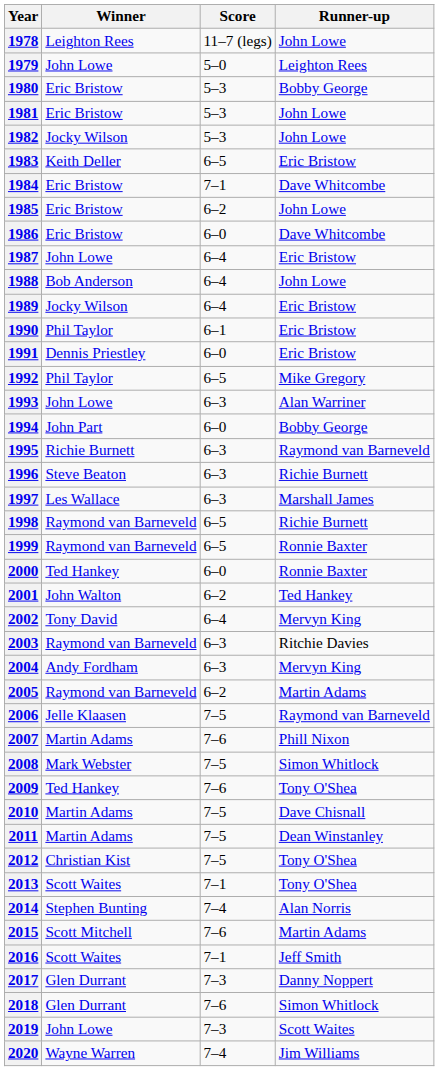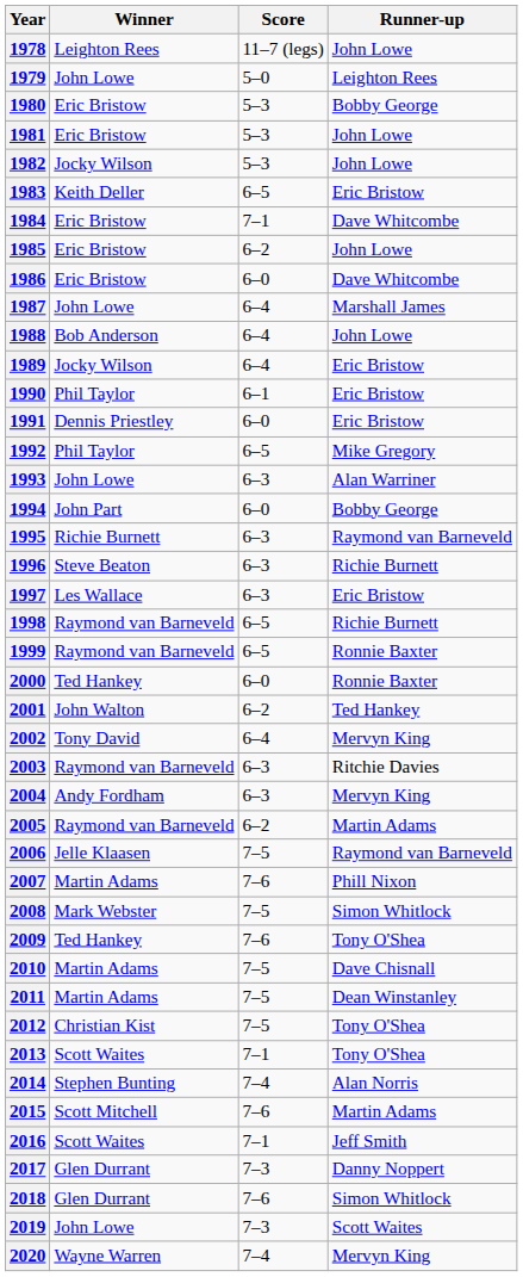 <table class="wikitable sortable">
 <tr>
 <th>Year</th>
 <th>Winner</th>
 <th>Score</th>
 <th>Runner-up</th>
 </tr>
 <tr>
 <th scope="row"><a href='#'>1978</a></th>
 <td> <a href='#'>Leighton Rees</a></td>
 <td>11–7 (legs)</td>
 <td> <a href='#'>John Lowe</a></td>
 </tr>
 <tr>
 <th scope="row"><a href='#'>1979</a></th>
 <td> <a href='#'>John Lowe</a></td>
 <td>5–0</td>
 <td> <a href='#'>Leighton Rees</a></td>
 </tr>
 <tr>
 <th scope="row"><a href='#'>1980</a></th>
 <td> <a href='#'>Eric Bristow</a></td>
 <td>5–3</td>
 <td> <a href='#'>Bobby George</a></td>
 </tr>
 <tr>
 <th scope="row"><a href='#'>1981</a></th>
 <td> <a href='#'>Eric Bristow</a></td>
 <td>5–3</td>
 <td> <a href='#'>John Lowe</a></td>
 </tr>
 <tr>
 <th scope="row"><a href='#'>1982</a></th>
 <td> <a href='#'>Jocky Wilson</a></td>
 <td>5–3</td>
 <td> <a href='#'>John Lowe</a></td>
 </tr>
 <tr>
 <th scope="row"><a href='#'>1983</a></th>
 <td> <a href='#'>Keith Deller</a></td>
 <td>6–5</td>
 <td> <a href='#'>Eric Bristow</a></td>
 </tr>
 <tr>
 <th scope="row"><a href='#'>1984</a></th>
 <td> <a href='#'>Eric Bristow</a></td>
 <td>7–1</td>
 <td> <a href='#'>Dave Whitcombe</a></td>
 </tr>
 <tr>
 <th scope="row"><a href='#'>1985</a></th>
 <td> <a href='#'>Eric Bristow</a></td>
 <td>6–2</td>
 <td> <a href='#'>John Lowe</a></td>
 </tr>
 <tr>
 <th scope="row"><a href='#'>1986</a></th>
 <td> <a href='#'>Eric Bristow</a></td>
 <td>6–0</td>
 <td> <a href='#'>Dave Whitcombe</a></td>
 </tr>
 <tr>
 <th scope="row"><a href='#'>1987</a></th>
 <td> <a href='#'>John Lowe</a></td>
 <td>6–4</td>
-<td> <a href='#'>Eric Bristow</a></td>
+<td> <a href='#'>Marshall James</a></td>
 </tr>
 <tr>
 <th scope="row"><a href='#'>1988</a></th>
 <td> <a href='#'>Bob Anderson</a></td>
 <td>6–4</td>
 <td> <a href='#'>John Lowe</a></td>
 </tr>
 <tr>
 <th scope="row"><a href='#'>1989</a></th>
 <td> <a href='#'>Jocky Wilson</a></td>
 <td>6–4</td>
 <td> <a href='#'>Eric Bristow</a></td>
 </tr>
 <tr>
 <th scope="row"><a href='#'>1990</a></th>
 <td> <a href='#'>Phil Taylor</a></td>
 <td>6–1</td>
 <td> <a href='#'>Eric Bristow</a></td>
 </tr>
 <tr>
 <th scope="row"><a href='#'>1991</a></th>
 <td> <a href='#'>Dennis Priestley</a></td>
 <td>6–0</td>
 <td> <a href='#'>Eric Bristow</a></td>
 </tr>
 <tr>
 <th scope="row"><a href='#'>1992</a></th>
 <td> <a href='#'>Phil Taylor</a></td>
 <td>6–5</td>
 <td> <a href='#'>Mike Gregory</a></td>
 </tr>
 <tr>
 <th scope="row"><a href='#'>1993</a></th>
 <td> <a href='#'>John Lowe</a></td>
 <td>6–3</td>
 <td> <a href='#'>Alan Warriner</a></td>
 </tr>
 <tr>
 <th scope="row"><a href='#'>1994</a></th>
 <td> <a href='#'>John Part</a></td>
 <td>6–0</td>
 <td> <a href='#'>Bobby George</a></td>
 </tr>
 <tr>
 <th scope="row"><a href='#'>1995</a></th>
 <td> <a href='#'>Richie Burnett</a></td>
 <td>6–3</td>
 <td> <a href='#'>Raymond van Barneveld</a></td>
 </tr>
 <tr>
 <th scope="row"><a href='#'>1996</a></th>
 <td> <a href='#'>Steve Beaton</a></td>
 <td>6–3</td>
 <td> <a href='#'>Richie Burnett</a></td>
 </tr>
 <tr>
 <th scope="row"><a href='#'>1997</a></th>
 <td> <a href='#'>Les Wallace</a></td>
 <td>6–3</td>
-<td> <a href='#'>Marshall James</a></td>
+<td> <a href='#'>Eric Bristow</a></td>
 </tr>
 <tr>
 <th scope="row"><a href='#'>1998</a></th>
 <td> <a href='#'>Raymond van Barneveld</a></td>
 <td>6–5</td>
 <td> <a href='#'>Richie Burnett</a></td>
 </tr>
 <tr>
 <th scope="row"><a href='#'>1999</a></th>
 <td> <a href='#'>Raymond van Barneveld</a></td>
 <td>6–5</td>
 <td> <a href='#'>Ronnie Baxter</a></td>
 </tr>
 <tr>
 <th scope="row"><a href='#'>2000</a></th>
 <td> <a href='#'>Ted Hankey</a></td>
 <td>6–0</td>
 <td> <a href='#'>Ronnie Baxter</a></td>
 </tr>
 <tr>
 <th scope="row"><a href='#'>2001</a></th>
 <td> <a href='#'>John Walton</a></td>
 <td>6–2</td>
 <td> <a href='#'>Ted Hankey</a></td>
 </tr>
 <tr>
 <th scope="row"><a href='#'>2002</a></th>
 <td> <a href='#'>Tony David</a></td>
 <td>6–4</td>
 <td> <a href='#'>Mervyn King</a></td>
 </tr>
 <tr>
 <th scope="row"><a href='#'>2003</a></th>
 <td> <a href='#'>Raymond van Barneveld</a></td>
 <td>6–3</td>
 <td> Ritchie Davies</td>
 </tr>
 <tr>
 <th scope="row"><a href='#'>2004</a></th>
 <td> <a href='#'>Andy Fordham</a></td>
 <td>6–3</td>
 <td> <a href='#'>Mervyn King</a></td>
 </tr>
 <tr>
 <th scope="row"><a href='#'>2005</a></th>
 <td> <a href='#'>Raymond van Barneveld</a></td>
 <td>6–2</td>
 <td> <a href='#'>Martin Adams</a></td>
 </tr>
 <tr>
 <th scope="row"><a href='#'>2006</a></th>
 <td> <a href='#'>Jelle Klaasen</a></td>
 <td>7–5</td>
 <td> <a href='#'>Raymond van Barneveld</a></td>
 </tr>
 <tr>
 <th scope="row"><a href='#'>2007</a></th>
 <td> <a href='#'>Martin Adams</a></td>
 <td>7–6</td>
 <td> <a href='#'>Phill Nixon</a></td>
 </tr>
 <tr>
 <th scope="row"><a href='#'>2008</a></th>
 <td> <a href='#'>Mark Webster</a></td>
 <td>7–5</td>
 <td> <a href='#'>Simon Whitlock</a></td>
 </tr>
 <tr>
 <th scope="row"><a href='#'>2009</a></th>
 <td> <a href='#'>Ted Hankey</a></td>
 <td>7–6</td>
 <td> <a href='#'>Tony O'Shea</a></td>
 </tr>
 <tr>
 <th scope="row"><a href='#'>2010</a></th>
 <td> <a href='#'>Martin Adams</a></td>
 <td>7–5</td>
 <td> <a href='#'>Dave Chisnall</a></td>
 </tr>
 <tr>
 <th scope="row"><a href='#'>2011</a></th>
 <td> <a href='#'>Martin Adams</a></td>
 <td>7–5</td>
 <td> <a href='#'>Dean Winstanley</a></td>
 </tr>
 <tr>
 <th scope="row"><a href='#'>2012</a></th>
 <td> <a href='#'>Christian Kist</a></td>
 <td>7–5</td>
 <td> <a href='#'>Tony O'Shea</a></td>
 </tr>
 <tr>
 <th scope="row"><a href='#'>2013</a></th>
 <td> <a href='#'>Scott Waites</a></td>
 <td>7–1</td>
 <td> <a href='#'>Tony O'Shea</a></td>
 </tr>
 <tr>
 <th scope="row"><a href='#'>2014</a></th>
 <td> <a href='#'>Stephen Bunting</a></td>
 <td>7–4</td>
 <td> <a href='#'>Alan Norris</a></td>
 </tr>
 <tr>
 <th scope="row"><a href='#'>2015</a></th>
 <td> <a href='#'>Scott Mitchell</a></td>
 <td>7–6</td>
 <td> <a href='#'>Martin Adams</a></td>
 </tr>
 <tr>
 <th scope="row"><a href='#'>2016</a></th>
 <td> <a href='#'>Scott Waites</a></td>
 <td>7–1</td>
 <td> <a href='#'>Jeff Smith</a></td>
 </tr>
 <tr>
 <th scope="row"><a href='#'>2017</a></th>
 <td> <a href='#'>Glen Durrant</a></td>
 <td>7–3</td>
 <td> <a href='#'>Danny Noppert</a></td>
 </tr>
 <tr>
 <th scope="row"><a href='#'>2018</a></th>
 <td> <a href='#'>Glen Durrant</a></td>
 <td>7–6</td>
 <td> <a href='#'>Simon Whitlock</a></td>
 </tr>
 <tr>
 <th scope="row"><a href='#'>2019</a></th>
 <td> <a href='#'>John Lowe</a></td>
 <td>7–3</td>
 <td> <a href='#'>Scott Waites</a></td>
 </tr>
 <tr>
 <th scope="row"><a href='#'>2020</a></th>
 <td> <a href='#'>Wayne Warren</a></td>
 <td>7–4</td>
-<td> <a href='#'>Jim Williams</a></td>
+<td> <a href='#'>Mervyn King</a></td>
 </tr>
 </table>
